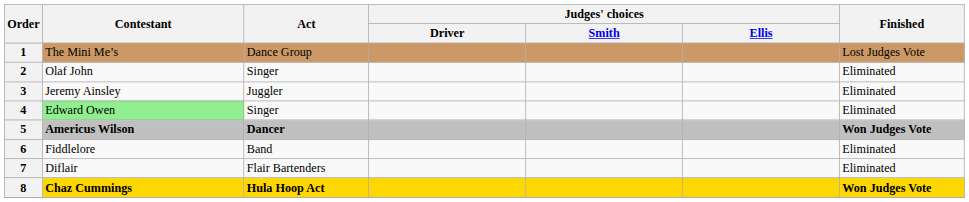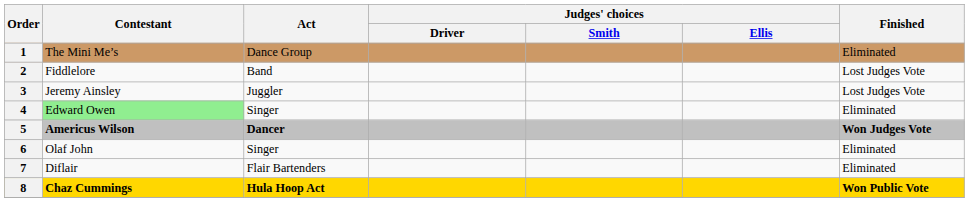 <table class="wikitable" width="100%">
 <tr>
 <th rowspan=2 width="1%">Order</th>
 <th rowspan=2 width="21%">Contestant</th>
 <th rowspan=2 width="13%">Act</th>
 <th colspan="3">Judges' choices</th>
 <th rowspan=2 width="13%">Finished</th>
 </tr>
 <tr>
 <th width="70">Driver</th>
 <th width="70"><a href='#'>Smith</a></th>
 <th width="70"><a href='#'>Ellis</a></th>
 </tr>
 <tr style="background:#c96;">
 <th>1</th>
 <td>The Mini Me’s</td>
 <td>Dance Group</td>
 <td></td>
 <td></td>
 <td></td>
-<td>Lost Judges Vote</td>
+<td>Eliminated</td>
 </tr>
 <tr>
 <th>2</th>
-<td>Olaf John</td>
-<td>Singer</td>
+<td>Fiddlelore</td>
+<td>Band</td>
 <td></td>
 <td></td>
 <td></td>
-<td>Eliminated</td>
+<td>Lost Judges Vote</td>
 </tr>
 <tr>
 <th>3</th>
 <td>Jeremy Ainsley</td>
 <td>Juggler</td>
 <td></td>
 <td></td>
 <td></td>
-<td>Eliminated</td>
+<td>Lost Judges Vote</td>
 </tr>
 <tr>
 <th>4</th>
 <td style="background: lightgreen;">Edward Owen</td>
 <td>Singer</td>
 <td></td>
 <td></td>
 <td></td>
 <td>Eliminated</td>
 </tr>
 <tr style="background:silver;">
 <th>5</th>
 <td><strong>Americus Wilson</strong></td>
 <td><strong>Dancer</strong></td>
 <td style="text-align: center;"></td>
 <td style="text-align: center;"></td>
 <td style="text-align: center;"></td>
 <td><strong>Won Judges Vote</strong></td>
 </tr>
 <tr>
 <th>6</th>
-<td>Fiddlelore</td>
-<td>Band</td>
+<td>Olaf John</td>
+<td>Singer</td>
 <td></td>
 <td></td>
 <td></td>
 <td>Eliminated</td>
 </tr>
 <tr>
 <th>7</th>
 <td>Diflair</td>
 <td>Flair Bartenders</td>
 <td></td>
 <td></td>
 <td></td>
 <td>Eliminated</td>
 </tr>
 <tr style="background:gold;">
 <th>8</th>
 <td><strong>Chaz Cummings</strong></td>
 <td><strong>Hula Hoop Act</strong></td>
 <td></td>
 <td></td>
 <td></td>
-<td><strong>Won Judges Vote</strong></td>
+<td><strong>Won Public Vote</strong></td>
 </tr>
 <tr>
 </tr>
 </table>
